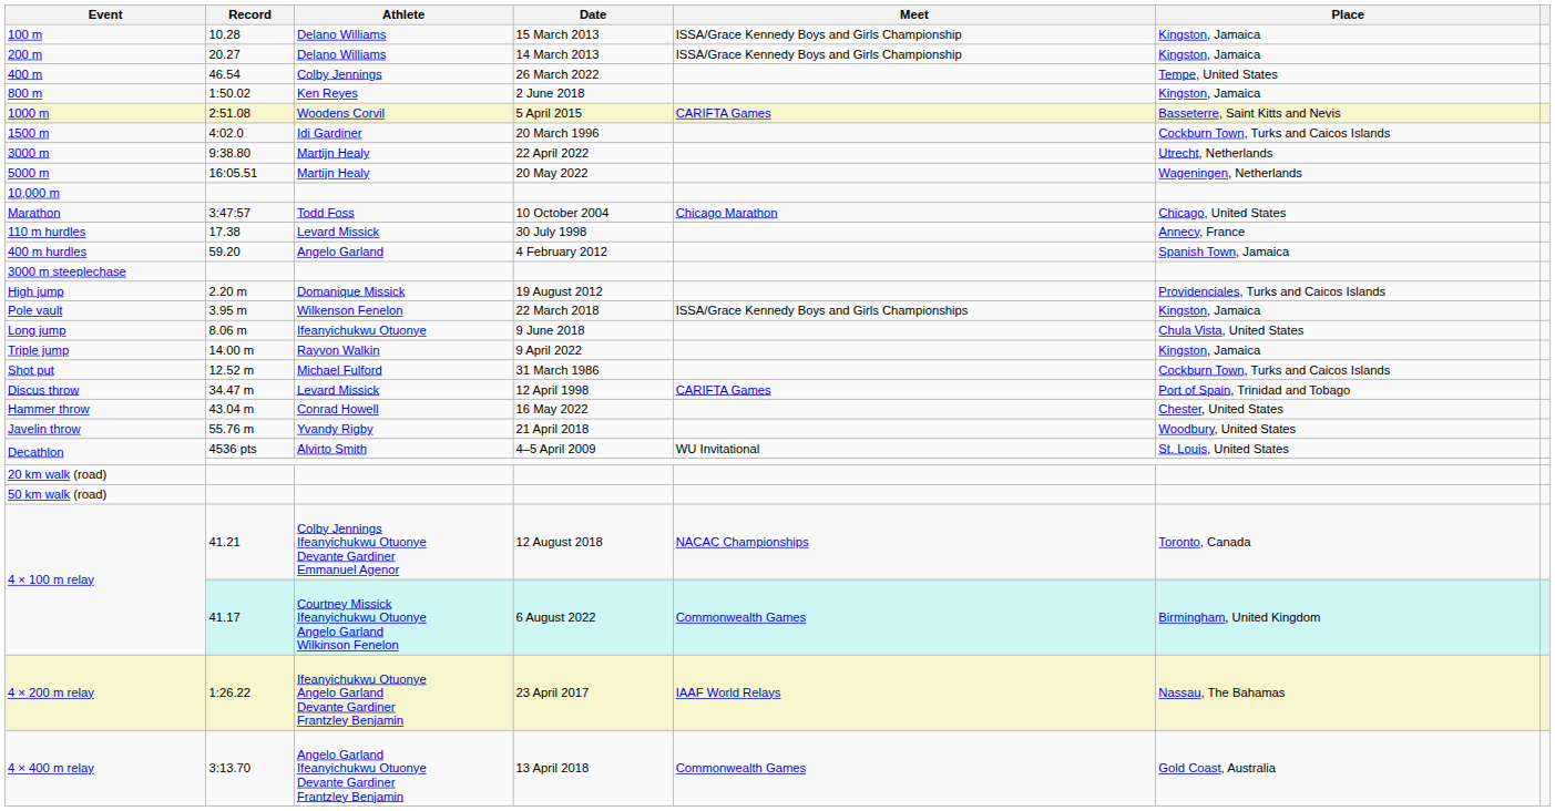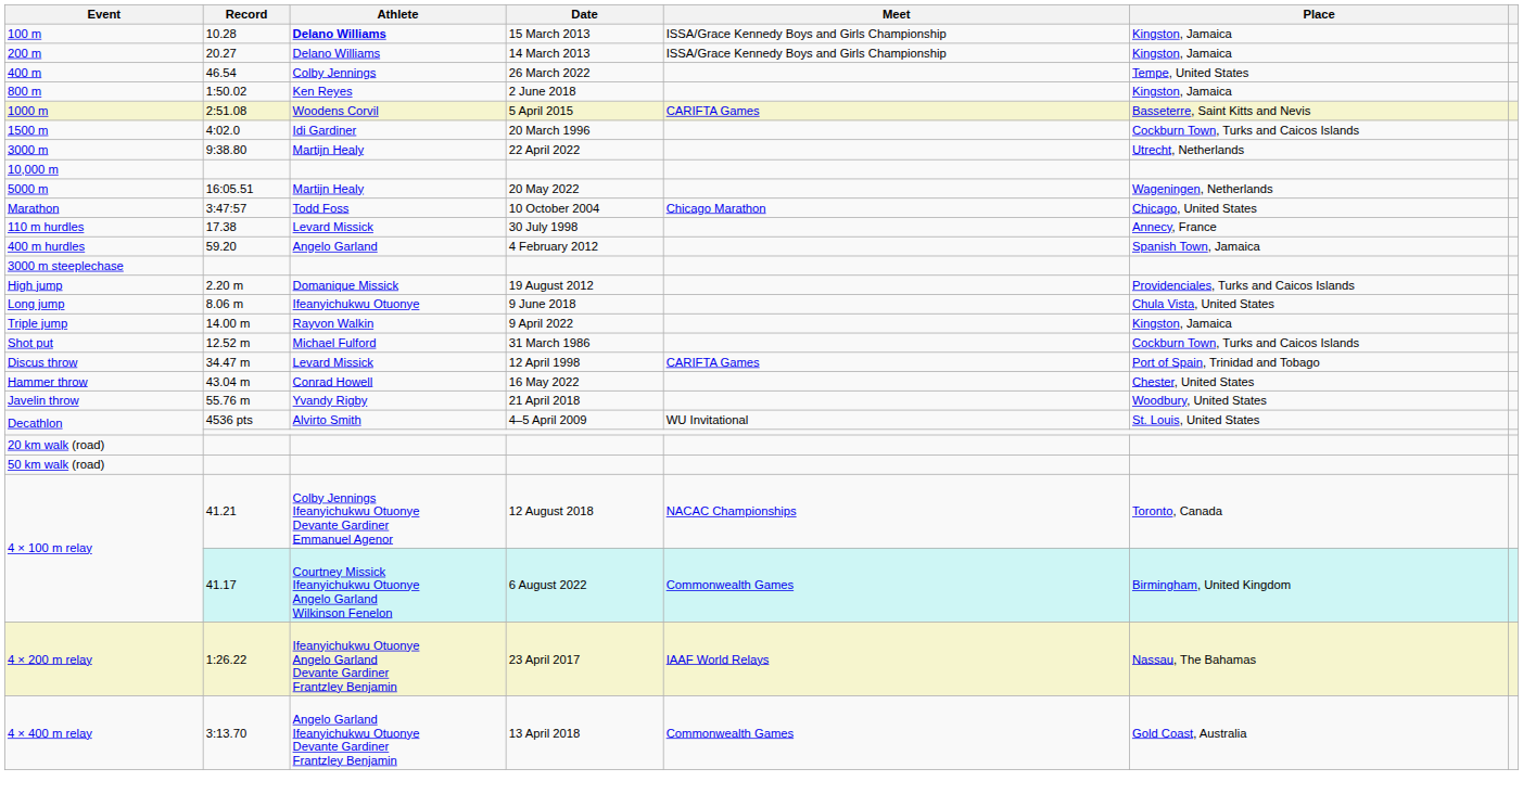 <table class="wikitable" style="font-size:95%; width: 95%;">
 <tr>
 <th>Event</th>
 <th>Record</th>
 <th>Athlete</th>
 <th>Date</th>
 <th>Meet</th>
 <th>Place</th>
 <th></th>
 </tr>
 <tr>
 <td><a href='#'>100 m</a></td>
 <td>10.28 </td>
-<td><a href='#'>Delano Williams</a></td>
+<td><strong><a href='#'>Delano Williams</a></strong></td>
 <td>15 March 2013</td>
 <td>ISSA/Grace Kennedy Boys and Girls Championship</td>
 <td><a href='#'>Kingston</a>, Jamaica</td>
 <td></td>
 </tr>
 <tr>
 <td><a href='#'>200 m</a></td>
 <td>20.27 </td>
 <td><a href='#'>Delano Williams</a></td>
 <td>14 March 2013</td>
 <td>ISSA/Grace Kennedy Boys and Girls Championship</td>
 <td><a href='#'>Kingston</a>, Jamaica</td>
 <td></td>
 </tr>
 <tr>
 <td><a href='#'>400 m</a></td>
 <td>46.54</td>
 <td><a href='#'>Colby Jennings</a></td>
 <td>26 March 2022</td>
 <td></td>
 <td><a href='#'>Tempe</a>, United States</td>
 <td></td>
 </tr>
 <tr>
 <td><a href='#'>800 m</a></td>
 <td>1:50.02</td>
 <td><a href='#'>Ken Reyes</a></td>
 <td>2 June 2018</td>
 <td></td>
 <td><a href='#'>Kingston</a>, Jamaica</td>
 <td></td>
 </tr>
 <tr style="background:#f6F5CE;">
 <td><a href='#'>1000 m</a></td>
 <td>2:51.08</td>
 <td><a href='#'>Woodens Corvil</a></td>
 <td>5 April 2015</td>
 <td><a href='#'>CARIFTA Games</a></td>
 <td><a href='#'>Basseterre</a>, Saint Kitts and Nevis</td>
 <td></td>
 </tr>
 <tr>
 <td><a href='#'>1500 m</a></td>
 <td>4:02.0 </td>
 <td><a href='#'>Idi Gardiner</a></td>
 <td>20 March 1996</td>
 <td></td>
 <td><a href='#'>Cockburn Town</a>, Turks and Caicos Islands</td>
 <td></td>
 </tr>
 <tr>
 <td><a href='#'>3000 m</a></td>
 <td>9:38.80</td>
 <td><a href='#'>Martijn Healy</a></td>
 <td>22 April 2022</td>
 <td></td>
 <td><a href='#'>Utrecht</a>, Netherlands</td>
 <td></td>
 </tr>
 <tr>
+<td><a href='#'>10,000 m</a></td>
+<td></td>
+<td></td>
+<td></td>
+<td></td>
+<td></td>
+<td></td>
+</tr>
+<tr>
 <td><a href='#'>5000 m</a></td>
 <td>16:05.51</td>
 <td><a href='#'>Martijn Healy</a></td>
 <td>20 May 2022</td>
 <td></td>
 <td><a href='#'>Wageningen</a>, Netherlands</td>
-<td></td>
-</tr>
-<tr>
-<td><a href='#'>10,000 m</a></td>
-<td></td>
-<td></td>
-<td></td>
-<td></td>
-<td></td>
 <td></td>
 </tr>
 <tr>
 <td><a href='#'>Marathon</a></td>
 <td>3:47:57</td>
 <td><a href='#'>Todd Foss</a></td>
 <td>10 October 2004</td>
 <td><a href='#'>Chicago Marathon</a></td>
 <td><a href='#'>Chicago</a>, United States</td>
 <td></td>
 </tr>
 <tr>
 <td><a href='#'>110 m hurdles</a></td>
 <td>17.38 </td>
 <td><a href='#'>Levard Missick</a></td>
 <td>30 July 1998</td>
 <td></td>
 <td><a href='#'>Annecy</a>, France</td>
 <td></td>
 </tr>
 <tr>
 <td><a href='#'>400 m hurdles</a></td>
 <td>59.20</td>
 <td><a href='#'>Angelo Garland</a></td>
 <td>4 February 2012</td>
 <td></td>
 <td><a href='#'>Spanish Town</a>, Jamaica</td>
 <td></td>
 </tr>
 <tr>
 <td><a href='#'>3000 m steeplechase</a></td>
 <td></td>
 <td></td>
 <td></td>
 <td></td>
 <td></td>
 <td></td>
 </tr>
 <tr>
 <td><a href='#'>High jump</a></td>
 <td>2.20 m</td>
 <td><a href='#'>Domanique Missick</a></td>
 <td>19 August 2012</td>
 <td></td>
 <td><a href='#'>Providenciales</a>, Turks and Caicos Islands</td>
-<td></td>
-</tr>
-<tr>
-<td><a href='#'>Pole vault</a></td>
-<td>3.95 m</td>
-<td><a href='#'>Wilkenson Fenelon</a></td>
-<td>22 March 2018</td>
-<td>ISSA/Grace Kennedy Boys and Girls Championships</td>
-<td><a href='#'>Kingston</a>, Jamaica</td>
 <td></td>
 </tr>
 <tr>
 <td><a href='#'>Long jump</a></td>
 <td>8.06 m </td>
 <td><a href='#'>Ifeanyichukwu Otuonye</a></td>
 <td>9 June 2018</td>
 <td></td>
 <td><a href='#'>Chula Vista</a>, United States</td>
 <td></td>
 </tr>
 <tr>
 <td><a href='#'>Triple jump</a></td>
 <td>14.00 m </td>
 <td><a href='#'>Rayvon Walkin</a></td>
 <td>9 April 2022</td>
 <td></td>
 <td><a href='#'>Kingston</a>, Jamaica</td>
 <td></td>
 </tr>
 <tr>
 <td><a href='#'>Shot put</a></td>
 <td>12.52 m</td>
 <td><a href='#'>Michael Fulford</a></td>
 <td>31 March 1986</td>
 <td></td>
 <td><a href='#'>Cockburn Town</a>, Turks and Caicos Islands</td>
 <td></td>
 </tr>
 <tr>
 <td><a href='#'>Discus throw</a></td>
 <td>34.47 m</td>
 <td><a href='#'>Levard Missick</a></td>
 <td>12 April 1998</td>
 <td><a href='#'>CARIFTA Games</a></td>
 <td><a href='#'>Port of Spain</a>, Trinidad and Tobago</td>
 <td></td>
 </tr>
 <tr>
 <td><a href='#'>Hammer throw</a></td>
 <td>43.04 m</td>
 <td><a href='#'>Conrad Howell</a></td>
 <td>16 May 2022</td>
 <td></td>
 <td><a href='#'>Chester</a>, United States</td>
 <td></td>
 </tr>
 <tr>
 <td><a href='#'>Javelin throw</a></td>
 <td>55.76 m</td>
 <td><a href='#'>Yvandy Rigby</a></td>
 <td>21 April 2018</td>
 <td></td>
 <td><a href='#'>Woodbury</a>, United States</td>
 <td></td>
 </tr>
 <tr>
 <td rowspan=2><a href='#'>Decathlon</a></td>
 <td>4536 pts</td>
 <td><a href='#'>Alvirto Smith</a></td>
 <td>4–5 April 2009</td>
 <td>WU Invitational</td>
 <td><a href='#'>St. Louis</a>, United States</td>
 <td></td>
 </tr>
 <tr>
 <td colspan=5></td>
 <td></td>
 </tr>
 <tr>
 <td><a href='#'>20 km walk</a> (road)</td>
 <td></td>
 <td></td>
 <td></td>
 <td></td>
 <td></td>
 <td></td>
 </tr>
 <tr>
 <td><a href='#'>50 km walk</a> (road)</td>
 <td></td>
 <td></td>
 <td></td>
 <td></td>
 <td></td>
 <td></td>
 </tr>
 <tr>
 <td rowspan=2><a href='#'>4 × 100 m relay</a></td>
 <td>41.21</td>
 <td><br><a href='#'>Colby Jennings</a><br><a href='#'>Ifeanyichukwu Otuonye</a><br><a href='#'>Devante Gardiner</a><br><a href='#'>Emmanuel Agenor</a></td>
 <td>12 August 2018</td>
 <td><a href='#'>NACAC Championships</a></td>
 <td><a href='#'>Toronto</a>, Canada</td>
 <td></td>
 </tr>
 <tr bgcolor=#CEF6F5>
 <td>41.17</td>
 <td><br><a href='#'>Courtney Missick</a><br><a href='#'>Ifeanyichukwu Otuonye</a><br><a href='#'>Angelo Garland</a><br><a href='#'>Wilkinson Fenelon</a></td>
 <td>6 August 2022</td>
 <td><a href='#'>Commonwealth Games</a></td>
 <td><a href='#'>Birmingham</a>, United Kingdom</td>
 <td></td>
 </tr>
 <tr style="background:#f6F5CE;">
 <td><a href='#'>4 × 200 m relay</a></td>
 <td>1:26.22</td>
 <td><br><a href='#'>Ifeanyichukwu Otuonye</a><br><a href='#'>Angelo Garland</a><br><a href='#'>Devante Gardiner</a><br><a href='#'>Frantzley Benjamin</a></td>
 <td>23 April 2017</td>
 <td><a href='#'>IAAF World Relays</a></td>
 <td><a href='#'>Nassau</a>, The Bahamas</td>
 <td></td>
 </tr>
 <tr>
 <td><a href='#'>4 × 400 m relay</a></td>
 <td>3:13.70</td>
 <td><br><a href='#'>Angelo Garland</a><br><a href='#'>Ifeanyichukwu Otuonye</a><br><a href='#'>Devante Gardiner</a><br><a href='#'>Frantzley Benjamin</a></td>
 <td>13 April 2018</td>
 <td><a href='#'>Commonwealth Games</a></td>
 <td><a href='#'>Gold Coast</a>, Australia</td>
 <td></td>
 </tr>
 </table>
